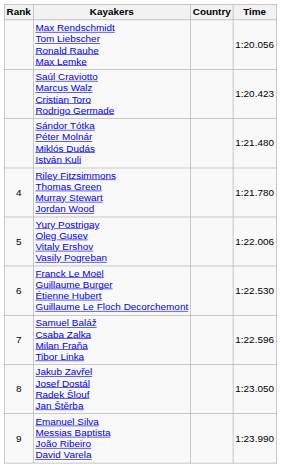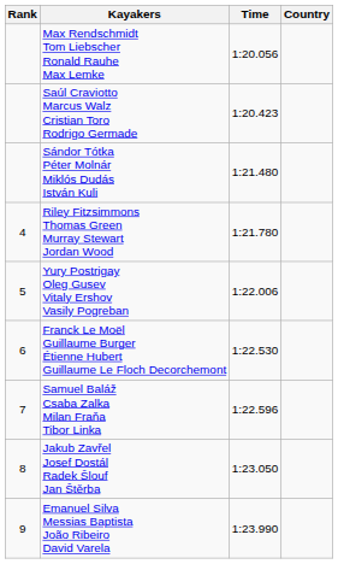 <table class="wikitable" style="text-align:center">
 <tr>
 <th>Rank</th>
 <th>Kayakers</th>
+<th>Time</th>
 <th>Country</th>
-<th>Time</th>
 </tr>
 <tr>
 <td></td>
 <td align="left"><a href='#'>Max Rendschmidt</a><br><a href='#'>Tom Liebscher</a><br><a href='#'>Ronald Rauhe</a><br><a href='#'>Max Lemke</a></td>
+<td>1:20.056</td>
 <td align="left"></td>
-<td>1:20.056</td>
 </tr>
 <tr>
 <td></td>
 <td align="left"><a href='#'>Saúl Craviotto</a><br><a href='#'>Marcus Walz</a><br><a href='#'>Cristian Toro</a><br><a href='#'>Rodrigo Germade</a></td>
+<td>1:20.423</td>
 <td align="left"></td>
-<td>1:20.423</td>
 </tr>
 <tr>
 <td></td>
 <td align="left"><a href='#'>Sándor Tótka</a><br><a href='#'>Péter Molnár</a><br><a href='#'>Miklós Dudás</a><br><a href='#'>István Kuli</a></td>
+<td>1:21.480</td>
 <td align="left"></td>
-<td>1:21.480</td>
 </tr>
 <tr>
 <td>4</td>
 <td align="left"><a href='#'>Riley Fitzsimmons</a><br><a href='#'>Thomas Green</a><br><a href='#'>Murray Stewart</a><br><a href='#'>Jordan Wood</a></td>
+<td>1:21.780</td>
 <td align="left"></td>
-<td>1:21.780</td>
 </tr>
 <tr>
 <td>5</td>
 <td align="left"><a href='#'>Yury Postrigay</a><br><a href='#'>Oleg Gusev</a><br><a href='#'>Vitaly Ershov</a><br><a href='#'>Vasily Pogreban</a></td>
+<td>1:22.006</td>
 <td align="left"></td>
-<td>1:22.006</td>
 </tr>
 <tr>
 <td>6</td>
 <td align="left"><a href='#'>Franck Le Moël</a><br><a href='#'>Guillaume Burger</a><br><a href='#'>Étienne Hubert</a><br><a href='#'>Guillaume Le Floch Decorchemont</a></td>
+<td>1:22.530</td>
 <td align="left"></td>
-<td>1:22.530</td>
 </tr>
 <tr>
 <td>7</td>
 <td align="left"><a href='#'>Samuel Baláž</a><br><a href='#'>Csaba Zalka</a><br><a href='#'>Milan Fraňa</a><br><a href='#'>Tibor Linka</a></td>
+<td>1:22.596</td>
 <td align="left"></td>
-<td>1:22.596</td>
 </tr>
 <tr>
 <td>8</td>
 <td align="left"><a href='#'>Jakub Zavřel</a><br><a href='#'>Josef Dostál</a><br><a href='#'>Radek Šlouf</a><br><a href='#'>Jan Štěrba</a></td>
+<td>1:23.050</td>
 <td align="left"></td>
-<td>1:23.050</td>
 </tr>
 <tr>
 <td>9</td>
 <td align="left"><a href='#'>Emanuel Silva</a><br><a href='#'>Messias Baptista</a><br><a href='#'>João Ribeiro</a><br><a href='#'>David Varela</a></td>
+<td>1:23.990</td>
 <td align="left"></td>
-<td>1:23.990</td>
 </tr>
 </table>
